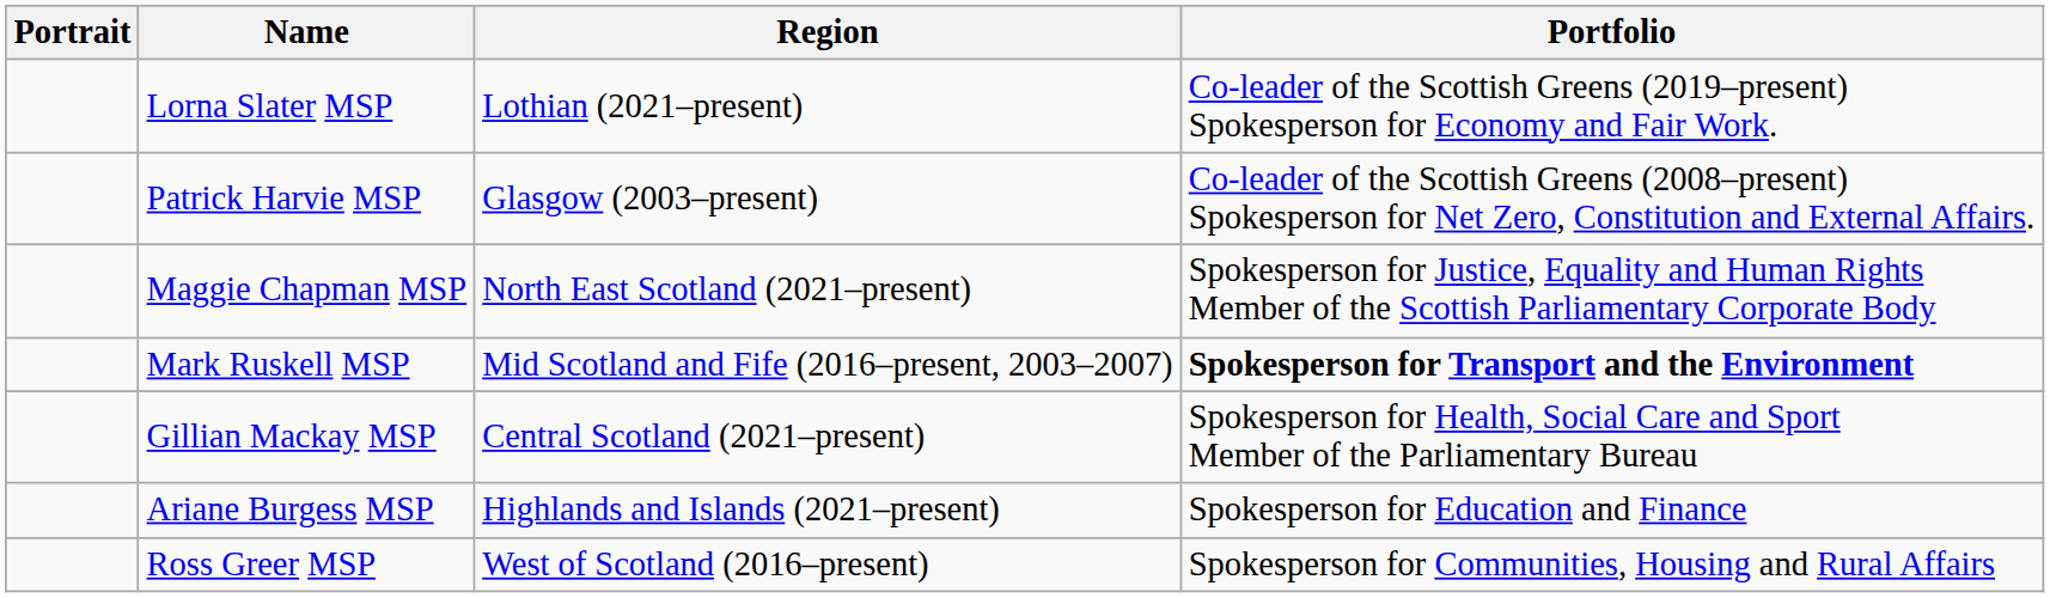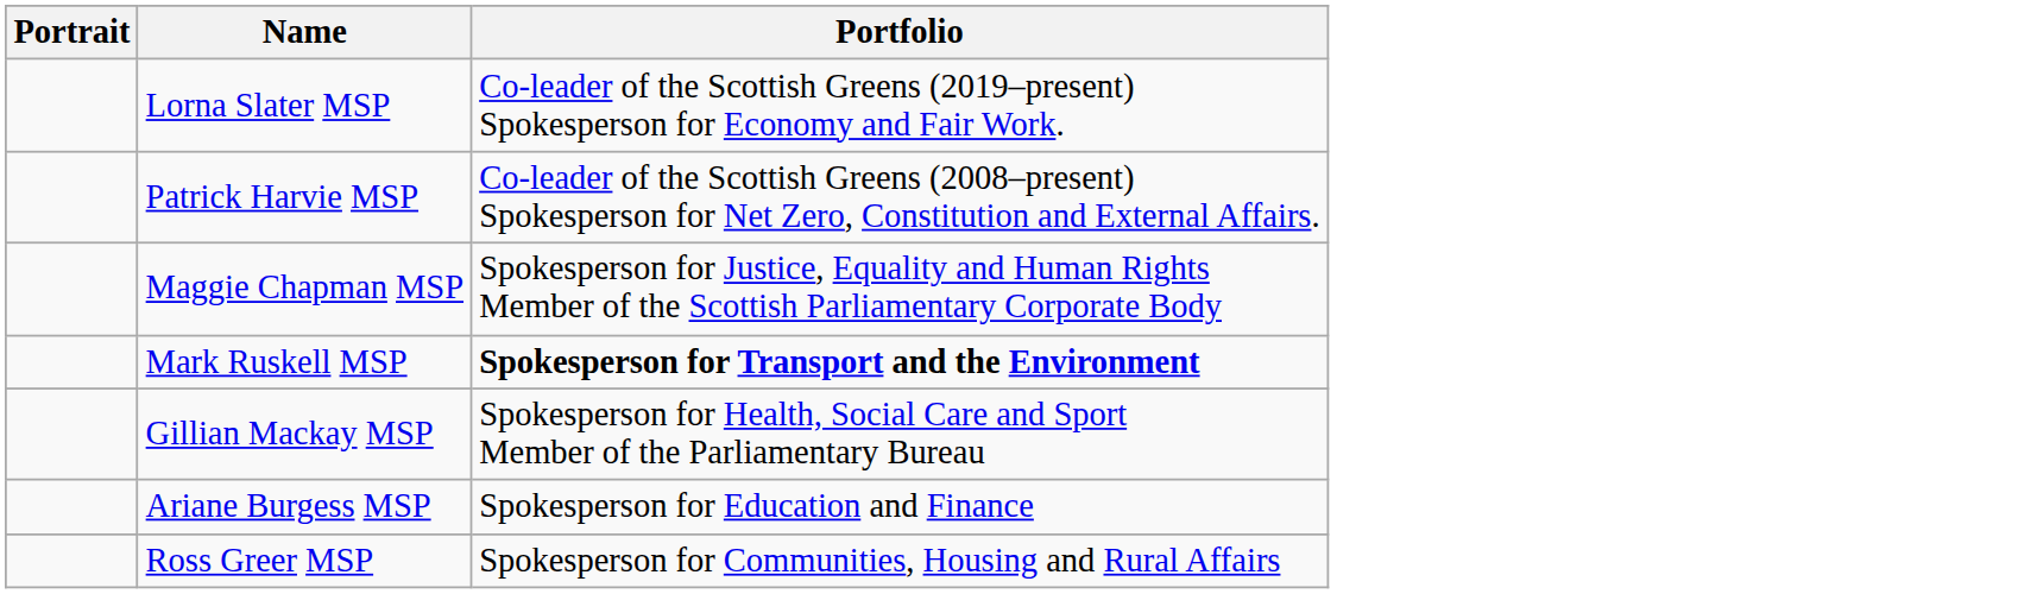 <table class="wikitable">
 <tr>
 <th>Portrait</th>
 <th>Name</th>
-<th>Region</th>
 <th>Portfolio</th>
 </tr>
 <tr>
 <td></td>
 <td><a href='#'>Lorna Slater</a> <a href='#'>MSP</a></td>
-<td><a href='#'>Lothian</a> (2021–present)</td>
 <td><a href='#'>Co-leader</a> of the Scottish Greens (2019–present)<br>Spokesperson for <a href='#'>Economy and Fair Work</a>.</td>
 </tr>
 <tr>
 <td></td>
 <td><a href='#'>Patrick Harvie</a> <a href='#'>MSP</a></td>
-<td><a href='#'>Glasgow</a> (2003–present)</td>
 <td><a href='#'>Co-leader</a> of the Scottish Greens (2008–present)<br>Spokesperson for <a href='#'>Net Zero</a>, <a href='#'>Constitution and External Affairs</a>.</td>
 </tr>
 <tr>
 <td></td>
 <td><a href='#'>Maggie Chapman</a> <a href='#'>MSP</a></td>
-<td><a href='#'>North East Scotland</a> (2021–present)</td>
 <td>Spokesperson for <a href='#'>Justice</a>, <a href='#'>Equality and Human Rights</a><br>Member of the <a href='#'>Scottish Parliamentary Corporate Body</a></td>
 </tr>
 <tr>
 <td></td>
 <td><a href='#'>Mark Ruskell</a> <a href='#'>MSP</a></td>
-<td><a href='#'>Mid Scotland and Fife</a> (2016–present, 2003–2007)</td>
 <td><strong>Spokesperson for <a href='#'>Transport</a> and the <a href='#'>Environment</a></strong></td>
 </tr>
 <tr>
 <td></td>
 <td><a href='#'>Gillian Mackay</a> <a href='#'>MSP</a></td>
-<td><a href='#'>Central Scotland</a> (2021–present)</td>
 <td>Spokesperson for <a href='#'>Health, Social Care and Sport</a><br>Member of the Parliamentary Bureau</td>
 </tr>
 <tr>
 <td></td>
 <td><a href='#'>Ariane Burgess</a> <a href='#'>MSP</a></td>
-<td><a href='#'>Highlands and Islands</a> (2021–present)</td>
 <td>Spokesperson for <a href='#'>Education</a> and <a href='#'>Finance</a></td>
 </tr>
 <tr>
 <td></td>
 <td><a href='#'>Ross Greer</a> <a href='#'>MSP</a></td>
-<td><a href='#'>West of Scotland</a> (2016–present)</td>
 <td>Spokesperson for <a href='#'>Communities</a>, <a href='#'>Housing</a> and <a href='#'>Rural Affairs</a></td>
 </tr>
 </table>
